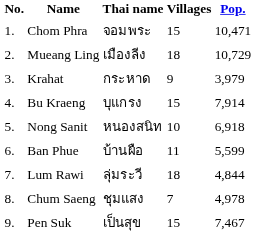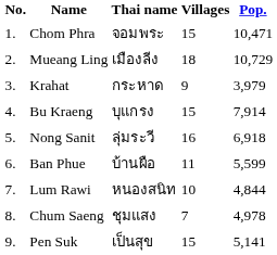 <table>
 <tr>
 <th>No.</th>
 <th>Name</th>
 <th>Thai name</th>
 <th>Villages</th>
 <th><a href='#'>Pop.</a></th>
 </tr>
 <tr>
 <td>1.</td>
 <td>Chom Phra</td>
 <td>จอมพระ</td>
 <td>15</td>
 <td>10,471</td>
 <td></td>
 </tr>
 <tr>
 <td>2.</td>
 <td>Mueang Ling</td>
 <td>เมืองลีง</td>
 <td>18</td>
 <td>10,729</td>
 <td></td>
 </tr>
 <tr>
 <td>3.</td>
 <td>Krahat</td>
 <td>กระหาด</td>
 <td>9</td>
 <td>3,979</td>
 <td></td>
 </tr>
 <tr>
 <td>4.</td>
 <td>Bu Kraeng</td>
 <td>บุแกรง</td>
 <td>15</td>
 <td>7,914</td>
 <td></td>
 </tr>
 <tr>
 <td>5.</td>
 <td>Nong Sanit</td>
-<td>หนองสนิท</td>
-<td>10</td>
+<td>ลุ่มระวี</td>
+<td>16</td>
 <td>6,918</td>
 <td></td>
 </tr>
 <tr>
 <td>6.</td>
 <td>Ban Phue</td>
 <td>บ้านผือ</td>
 <td>11</td>
 <td>5,599</td>
 <td></td>
 </tr>
 <tr>
 <td>7.</td>
 <td>Lum Rawi</td>
-<td>ลุ่มระวี</td>
-<td>18</td>
+<td>หนองสนิท</td>
+<td>10</td>
 <td>4,844</td>
 <td></td>
 </tr>
 <tr>
 <td>8.</td>
 <td>Chum Saeng</td>
 <td>ชุมแสง</td>
 <td>7</td>
 <td>4,978</td>
 <td></td>
 </tr>
 <tr>
 <td>9.</td>
 <td>Pen Suk</td>
 <td>เป็นสุข</td>
 <td>15</td>
-<td>7,467</td>
+<td>5,141</td>
 <td></td>
 </tr>
 </table>
